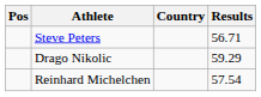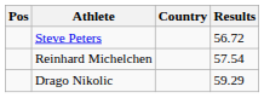 <table class="wikitable">
 <tr>
 <th>Pos</th>
 <th>Athlete</th>
 <th>Country</th>
 <th>Results</th>
 </tr>
 <tr>
 <td align="center"></td>
 <td><a href='#'>Steve Peters</a></td>
 <td></td>
-<td>56.71</td>
+<td>56.72</td>
+</tr>
+<tr>
+<td align="center"></td>
+<td>Reinhard Michelchen</td>
+<td></td>
+<td>57.54</td>
 </tr>
 <tr>
 <td align="center"></td>
 <td>Drago Nikolic</td>
 <td></td>
 <td>59.29</td>
 </tr>
-<tr>
-<td align="center"></td>
-<td>Reinhard Michelchen</td>
-<td></td>
-<td>57.54</td>
-</tr>
 </table>
